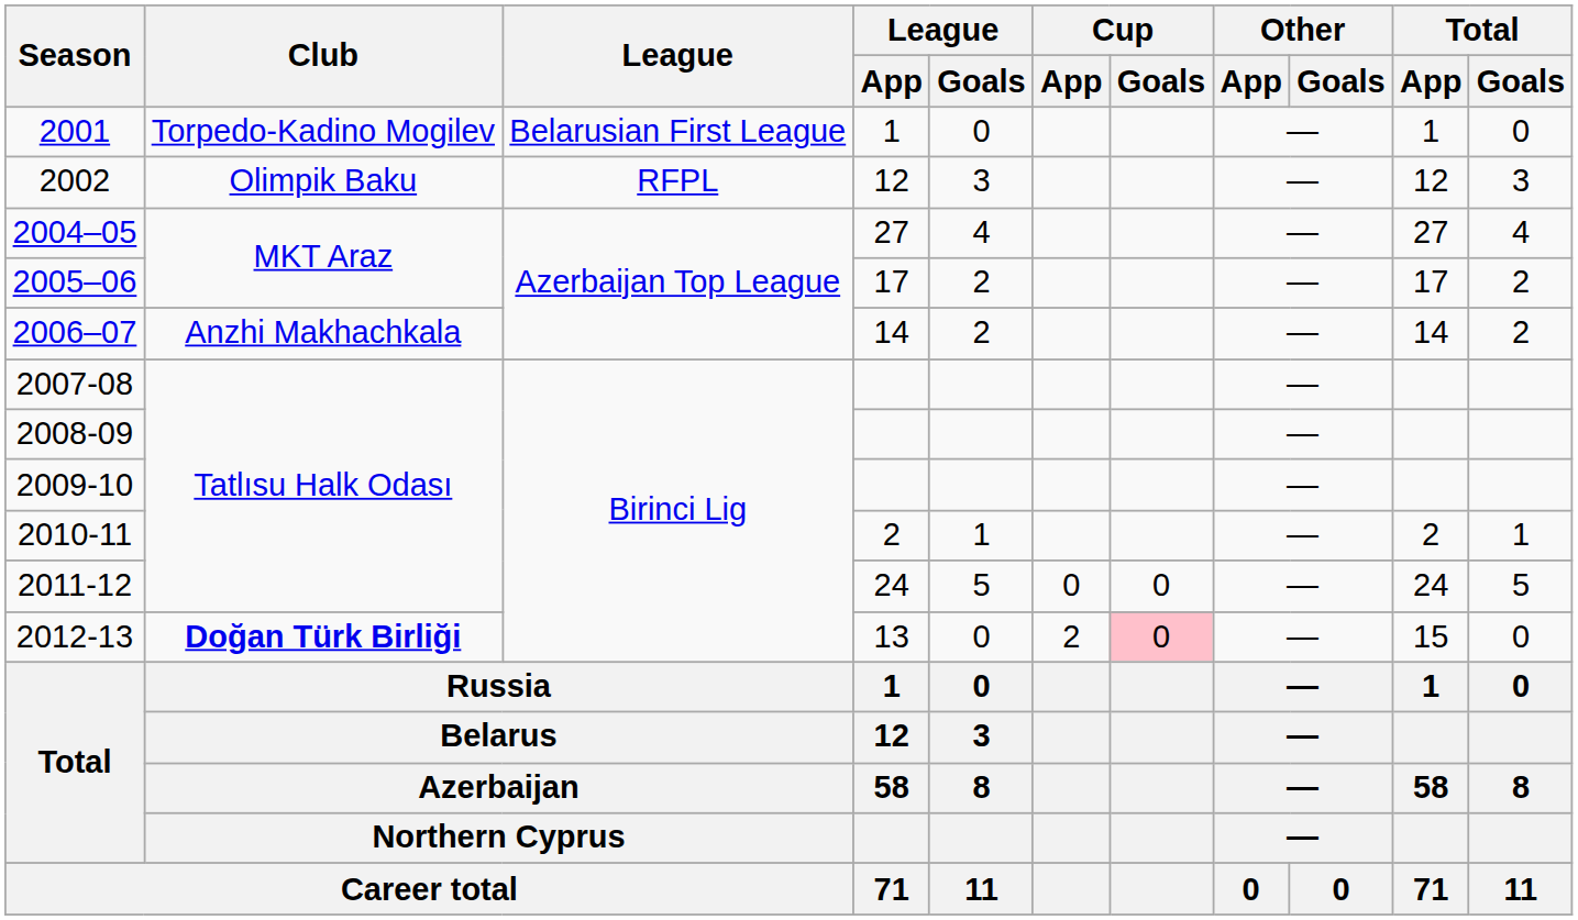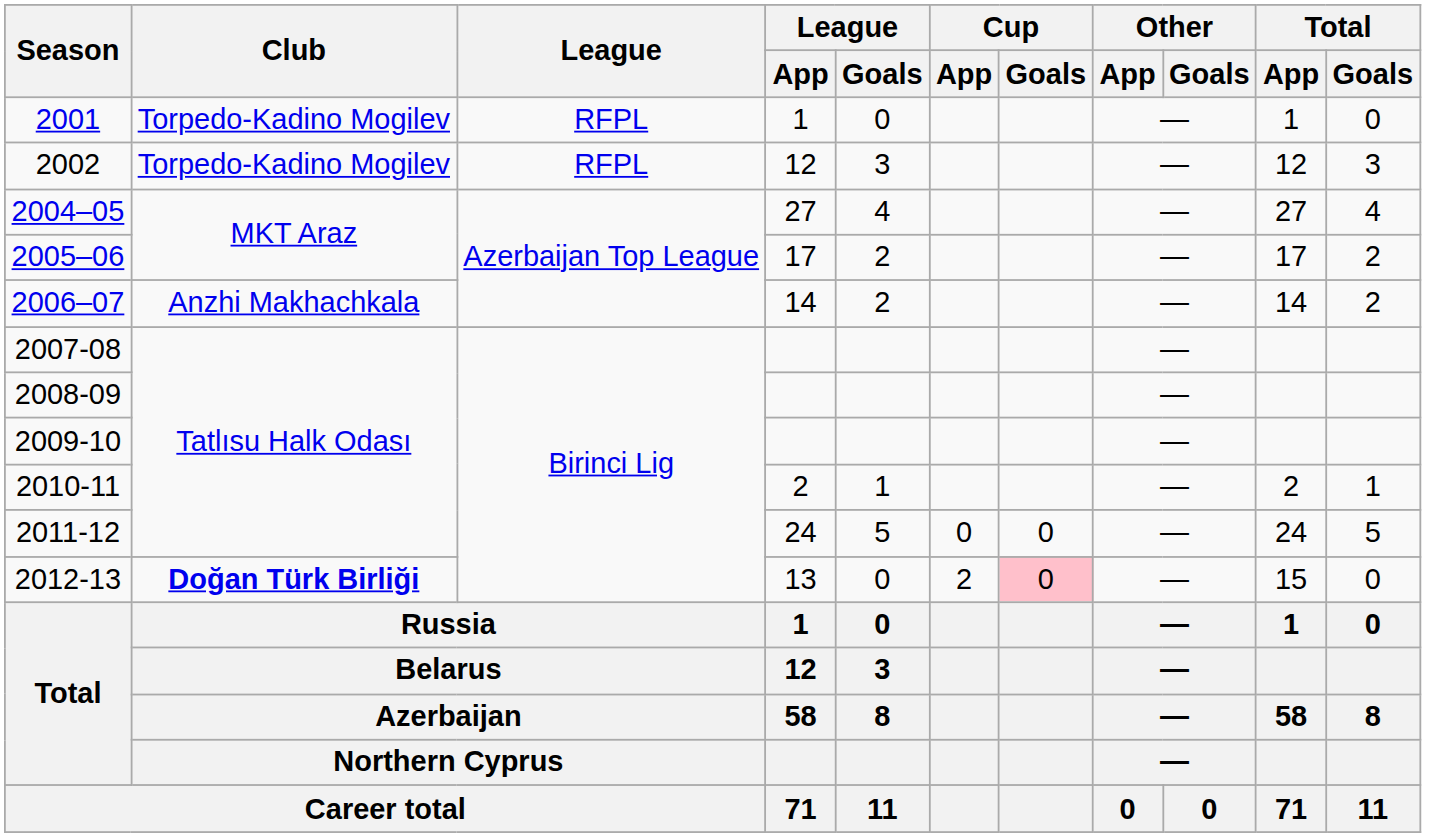 <table class="wikitable">
 <tr>
 <th rowspan=2>Season</th>
 <th ! rowspan=2>Club</th>
 <th ! rowspan=2>League</th>
 <th ! colspan=2>League</th>
 <th ! colspan=2>Cup</th>
 <th ! colspan=2>Other</th>
 <th colspan=3>Total</th>
 </tr>
 <tr>
 <th>App</th>
 <th>Goals</th>
 <th>App</th>
 <th>Goals</th>
 <th>App</th>
 <th>Goals</th>
 <th>App</th>
 <th>Goals</th>
 </tr>
 <tr align=center>
 <td><a href='#'>2001</a></td>
 <td><a href='#'>Torpedo-Kadino Mogilev</a></td>
-<td><a href='#'>Belarusian First League</a></td>
+<td><a href='#'>RFPL</a></td>
 <td>1</td>
 <td>0</td>
 <td></td>
 <td></td>
 <td colspan="2">—</td>
 <td>1</td>
 <td>0</td>
 </tr>
 <tr align=center>
 <td>2002</td>
-<td><a href='#'>Olimpik Baku</a></td>
+<td><a href='#'>Torpedo-Kadino Mogilev</a></td>
 <td><a href='#'>RFPL</a></td>
 <td>12</td>
 <td>3</td>
 <td></td>
 <td></td>
 <td colspan="2">—</td>
 <td>12</td>
 <td>3</td>
 </tr>
 <tr align=center>
 <td><a href='#'>2004–05</a></td>
 <td rowspan="2"><a href='#'>MKT Araz</a></td>
 <td rowspan="3"><a href='#'>Azerbaijan Top League</a></td>
 <td>27</td>
 <td>4</td>
 <td></td>
 <td></td>
 <td colspan="2">—</td>
 <td>27</td>
 <td>4</td>
 </tr>
 <tr align=center>
 <td><a href='#'>2005–06</a></td>
 <td>17</td>
 <td>2</td>
 <td></td>
 <td></td>
 <td colspan="2">—</td>
 <td>17</td>
 <td>2</td>
 </tr>
 <tr align=center>
 <td><a href='#'>2006–07</a></td>
 <td><a href='#'>Anzhi Makhachkala</a></td>
 <td>14</td>
 <td>2</td>
 <td></td>
 <td></td>
 <td colspan="2">—</td>
 <td>14</td>
 <td>2</td>
 </tr>
 <tr align=center>
 <td>2007-08</td>
 <td rowspan="5"><a href='#'>Tatlısu Halk Odası</a></td>
 <td rowspan="6"><a href='#'>Birinci Lig</a></td>
 <td></td>
 <td></td>
 <td></td>
 <td></td>
 <td colspan="2">—</td>
 <td></td>
 <td></td>
 </tr>
 <tr align=center>
 <td>2008-09</td>
 <td></td>
 <td></td>
 <td></td>
 <td></td>
 <td colspan="2">—</td>
 <td></td>
 <td></td>
 </tr>
 <tr align=center>
 <td>2009-10</td>
 <td></td>
 <td></td>
 <td></td>
 <td></td>
 <td colspan="2">—</td>
 <td></td>
 <td></td>
 </tr>
 <tr align=center>
 <td>2010-11</td>
 <td>2</td>
 <td>1</td>
 <td></td>
 <td></td>
 <td colspan="2">—</td>
 <td>2</td>
 <td>1</td>
 </tr>
 <tr align=center>
 <td>2011-12</td>
 <td>24</td>
 <td>5</td>
 <td>0</td>
 <td>0</td>
 <td colspan="2">—</td>
 <td>24</td>
 <td>5</td>
 </tr>
 <tr align=center>
 <td>2012-13</td>
 <td><strong><a href='#'>Doğan Türk Birliği</a></strong></td>
 <td>13</td>
 <td>0</td>
 <td>2</td>
 <td style="background: pink;">0</td>
 <td colspan="2">—</td>
 <td>15</td>
 <td>0</td>
 </tr>
 <tr>
 <th rowspan=4>Total</th>
 <th colspan=2>Russia</th>
 <th>1</th>
 <th>0</th>
 <th></th>
 <th></th>
 <th colspan="2">—</th>
 <th>1</th>
 <th>0</th>
 </tr>
 <tr>
 <th colspan=2>Belarus</th>
 <th>12</th>
 <th>3</th>
 <th></th>
 <th></th>
 <th colspan="2">—</th>
 <th></th>
 <th></th>
 </tr>
 <tr>
 <th colspan=2>Azerbaijan</th>
 <th>58</th>
 <th>8</th>
 <th></th>
 <th></th>
 <th colspan="2">—</th>
 <th>58</th>
 <th>8</th>
 </tr>
 <tr>
 <th colspan=2>Northern Cyprus</th>
 <th></th>
 <th></th>
 <th></th>
 <th></th>
 <th colspan="2">—</th>
 <th></th>
 <th></th>
 </tr>
 <tr>
 <th colspan=3>Career total</th>
 <th>71</th>
 <th>11</th>
 <th></th>
 <th></th>
 <th>0</th>
 <th>0</th>
 <th>71</th>
 <th>11</th>
 </tr>
 </table>
